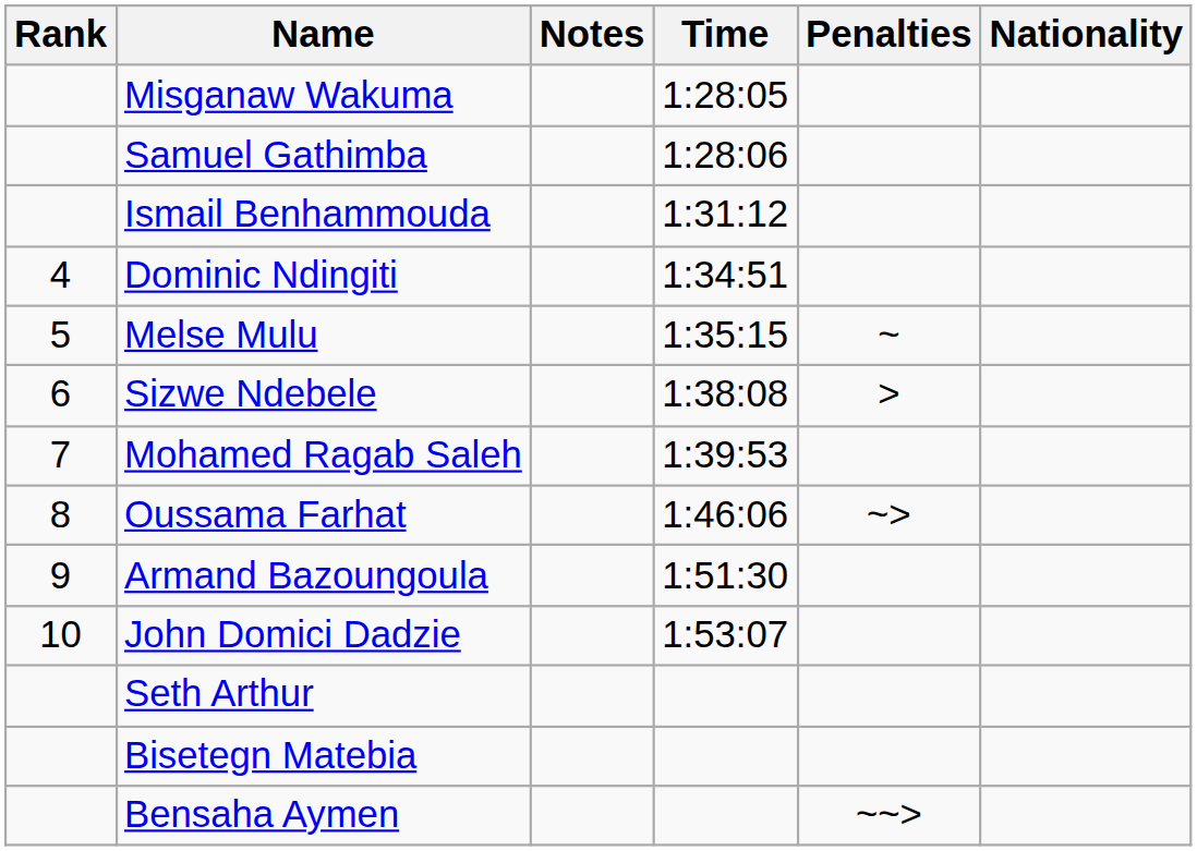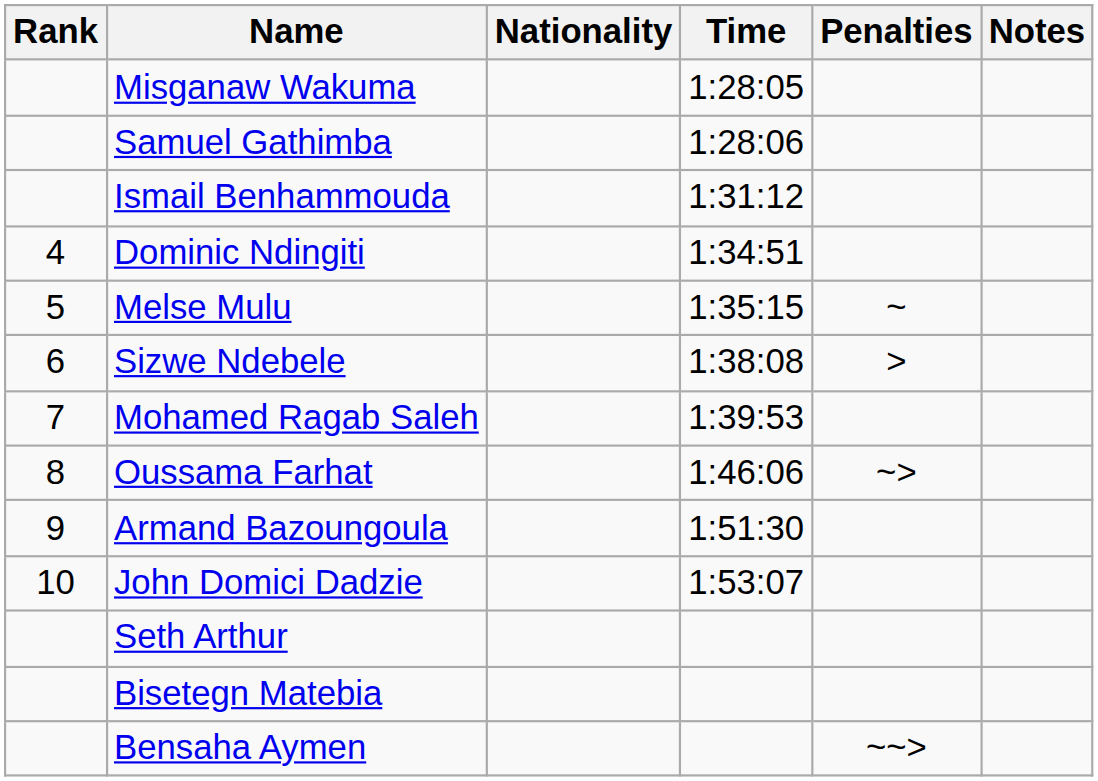 <table class="wikitable sortable" style="text-align:center">
 <tr>
 <th>Rank</th>
 <th>Name</th>
-<th>Notes</th>
+<th>Nationality</th>
 <th>Time</th>
 <th>Penalties</th>
-<th>Nationality</th>
+<th>Notes</th>
 </tr>
 <tr>
 <td></td>
 <td align=left><a href='#'>Misganaw Wakuma</a></td>
-<td></td>
+<td align=left></td>
 <td>1:28:05</td>
 <td></td>
-<td align=left></td>
+<td></td>
 </tr>
 <tr>
 <td></td>
 <td align=left><a href='#'>Samuel Gathimba</a></td>
-<td></td>
+<td align=left></td>
 <td>1:28:06</td>
 <td></td>
-<td align=left></td>
+<td></td>
 </tr>
 <tr>
 <td></td>
 <td align=left><a href='#'>Ismail Benhammouda</a></td>
-<td></td>
+<td align=left></td>
 <td>1:31:12</td>
 <td></td>
-<td align=left></td>
+<td></td>
 </tr>
 <tr>
 <td>4</td>
 <td align=left><a href='#'>Dominic Ndingiti</a></td>
-<td></td>
+<td align=left></td>
 <td>1:34:51</td>
 <td></td>
-<td align=left></td>
+<td></td>
 </tr>
 <tr>
 <td>5</td>
 <td align=left><a href='#'>Melse Mulu</a></td>
-<td></td>
+<td align=left></td>
 <td>1:35:15</td>
 <td>~</td>
-<td align=left></td>
+<td></td>
 </tr>
 <tr>
 <td>6</td>
 <td align=left><a href='#'>Sizwe Ndebele</a></td>
-<td></td>
+<td align=left></td>
 <td>1:38:08</td>
 <td>></td>
-<td align=left></td>
+<td></td>
 </tr>
 <tr>
 <td>7</td>
 <td align=left><a href='#'>Mohamed Ragab Saleh</a></td>
-<td></td>
+<td align=left></td>
 <td>1:39:53</td>
 <td></td>
-<td align=left></td>
+<td></td>
 </tr>
 <tr>
 <td>8</td>
 <td align=left><a href='#'>Oussama Farhat</a></td>
-<td></td>
+<td align=left></td>
 <td>1:46:06</td>
 <td>~></td>
-<td align=left></td>
+<td></td>
 </tr>
 <tr>
 <td>9</td>
 <td align=left><a href='#'>Armand Bazoungoula</a></td>
-<td></td>
+<td align=left></td>
 <td>1:51:30</td>
 <td></td>
-<td align=left></td>
+<td></td>
 </tr>
 <tr>
 <td>10</td>
 <td align=left><a href='#'>John Domici Dadzie</a></td>
-<td></td>
+<td align=left></td>
 <td>1:53:07</td>
 <td></td>
-<td align=left></td>
+<td></td>
 </tr>
 <tr>
 <td></td>
 <td align=left><a href='#'>Seth Arthur</a></td>
+<td align=left></td>
 <td></td>
 <td></td>
 <td></td>
-<td align=left></td>
 </tr>
 <tr>
 <td></td>
 <td align=left><a href='#'>Bisetegn Matebia</a></td>
+<td align=left></td>
 <td></td>
 <td></td>
 <td></td>
-<td align=left></td>
 </tr>
 <tr>
 <td></td>
 <td align=left><a href='#'>Bensaha Aymen</a></td>
-<td></td>
+<td align=left></td>
 <td></td>
 <td>~~></td>
-<td align=left></td>
+<td></td>
 </tr>
 </table>
